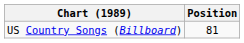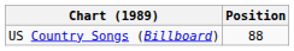 <table class="wikitable sortable">
 <tr>
 <th scope="col">Chart (1989)</th>
 <th scope="col">Position</th>
 </tr>
 <tr>
 <td>US <a href='#'>Country Songs</a> (<em><a href='#'>Billboard</a></em>)</td>
-<td align="center">81</td>
+<td align="center">88</td>
 </tr>
 </table>
